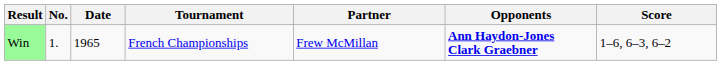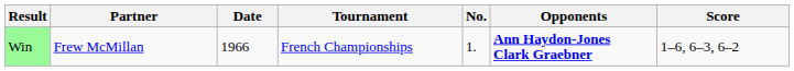 <table class="sortable wikitable">
 <tr>
 <th style="width:40px">Result</th>
-<th style="width:20px">No.</th>
+<th style="width:180px">Partner</th>
 <th style="width:60px">Date</th>
 <th style="width:200px">Tournament</th>
-<th style="width:180px">Partner</th>
+<th style="width:20px">No.</th>
 <th style="width:180px">Opponents</th>
 <th style="width:140px" class="unsortable">Score</th>
 </tr>
 <tr "F3E6D7">
 <td style="background:#98fb98;">Win</td>
+<td> <a href='#'>Frew McMillan</a></td>
+<td>1966</td>
+<td><a href='#'>French Championships</a></td>
 <td>1.</td>
-<td>1965</td>
-<td><a href='#'>French Championships</a></td>
-<td> <a href='#'>Frew McMillan</a></td>
 <td><strong> <a href='#'>Ann Haydon-Jones</a> <br>  <a href='#'>Clark Graebner</a></strong></td>
 <td>1–6, 6–3, 6–2</td>
 </tr>
 </table>
